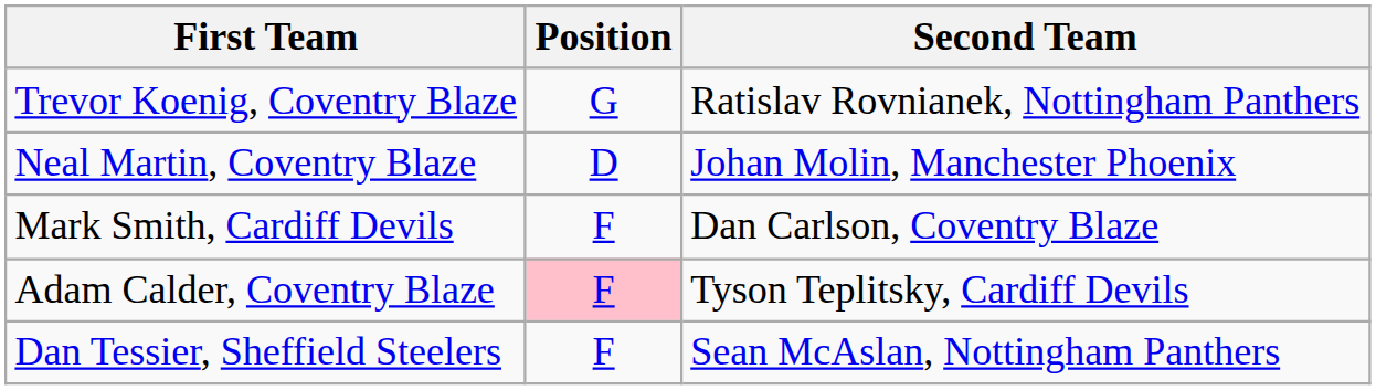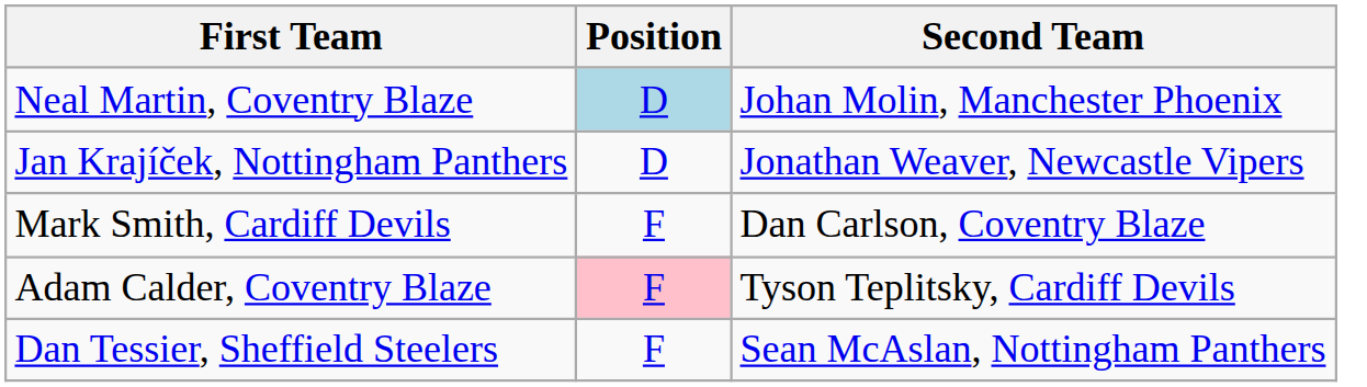 <table class="wikitable">
 <tr>
 <th>First Team</th>
 <th>Position</th>
 <th>Second Team</th>
 </tr>
 <tr>
-<td><a href='#'>Trevor Koenig</a>, <a href='#'>Coventry Blaze</a></td>
-<td align=center><a href='#'>G</a></td>
-<td>Ratislav Rovnianek, <a href='#'>Nottingham Panthers</a></td>
+<td><a href='#'>Neal Martin</a>, <a href='#'>Coventry Blaze</a></td>
+<td align=center style="background: lightblue;"><a href='#'>D</a></td>
+<td><a href='#'>Johan Molin</a>, <a href='#'>Manchester Phoenix</a></td>
 </tr>
 <tr>
-<td><a href='#'>Neal Martin</a>, <a href='#'>Coventry Blaze</a></td>
+<td><a href='#'>Jan Krajíček</a>, <a href='#'>Nottingham Panthers</a></td>
 <td align=center><a href='#'>D</a></td>
-<td><a href='#'>Johan Molin</a>, <a href='#'>Manchester Phoenix</a></td>
+<td><a href='#'>Jonathan Weaver</a>, <a href='#'>Newcastle Vipers</a></td>
 </tr>
 <tr>
 <td>Mark Smith, <a href='#'>Cardiff Devils</a></td>
 <td align=center><a href='#'>F</a></td>
 <td>Dan Carlson, <a href='#'>Coventry Blaze</a></td>
 </tr>
 <tr>
 <td>Adam Calder, <a href='#'>Coventry Blaze</a></td>
 <td align=center style="background: pink;"><a href='#'>F</a></td>
 <td>Tyson Teplitsky, <a href='#'>Cardiff Devils</a></td>
 </tr>
 <tr>
 <td><a href='#'>Dan Tessier</a>, <a href='#'>Sheffield Steelers</a></td>
 <td align=center><a href='#'>F</a></td>
 <td><a href='#'>Sean McAslan</a>, <a href='#'>Nottingham Panthers</a></td>
 </tr>
 </table>
